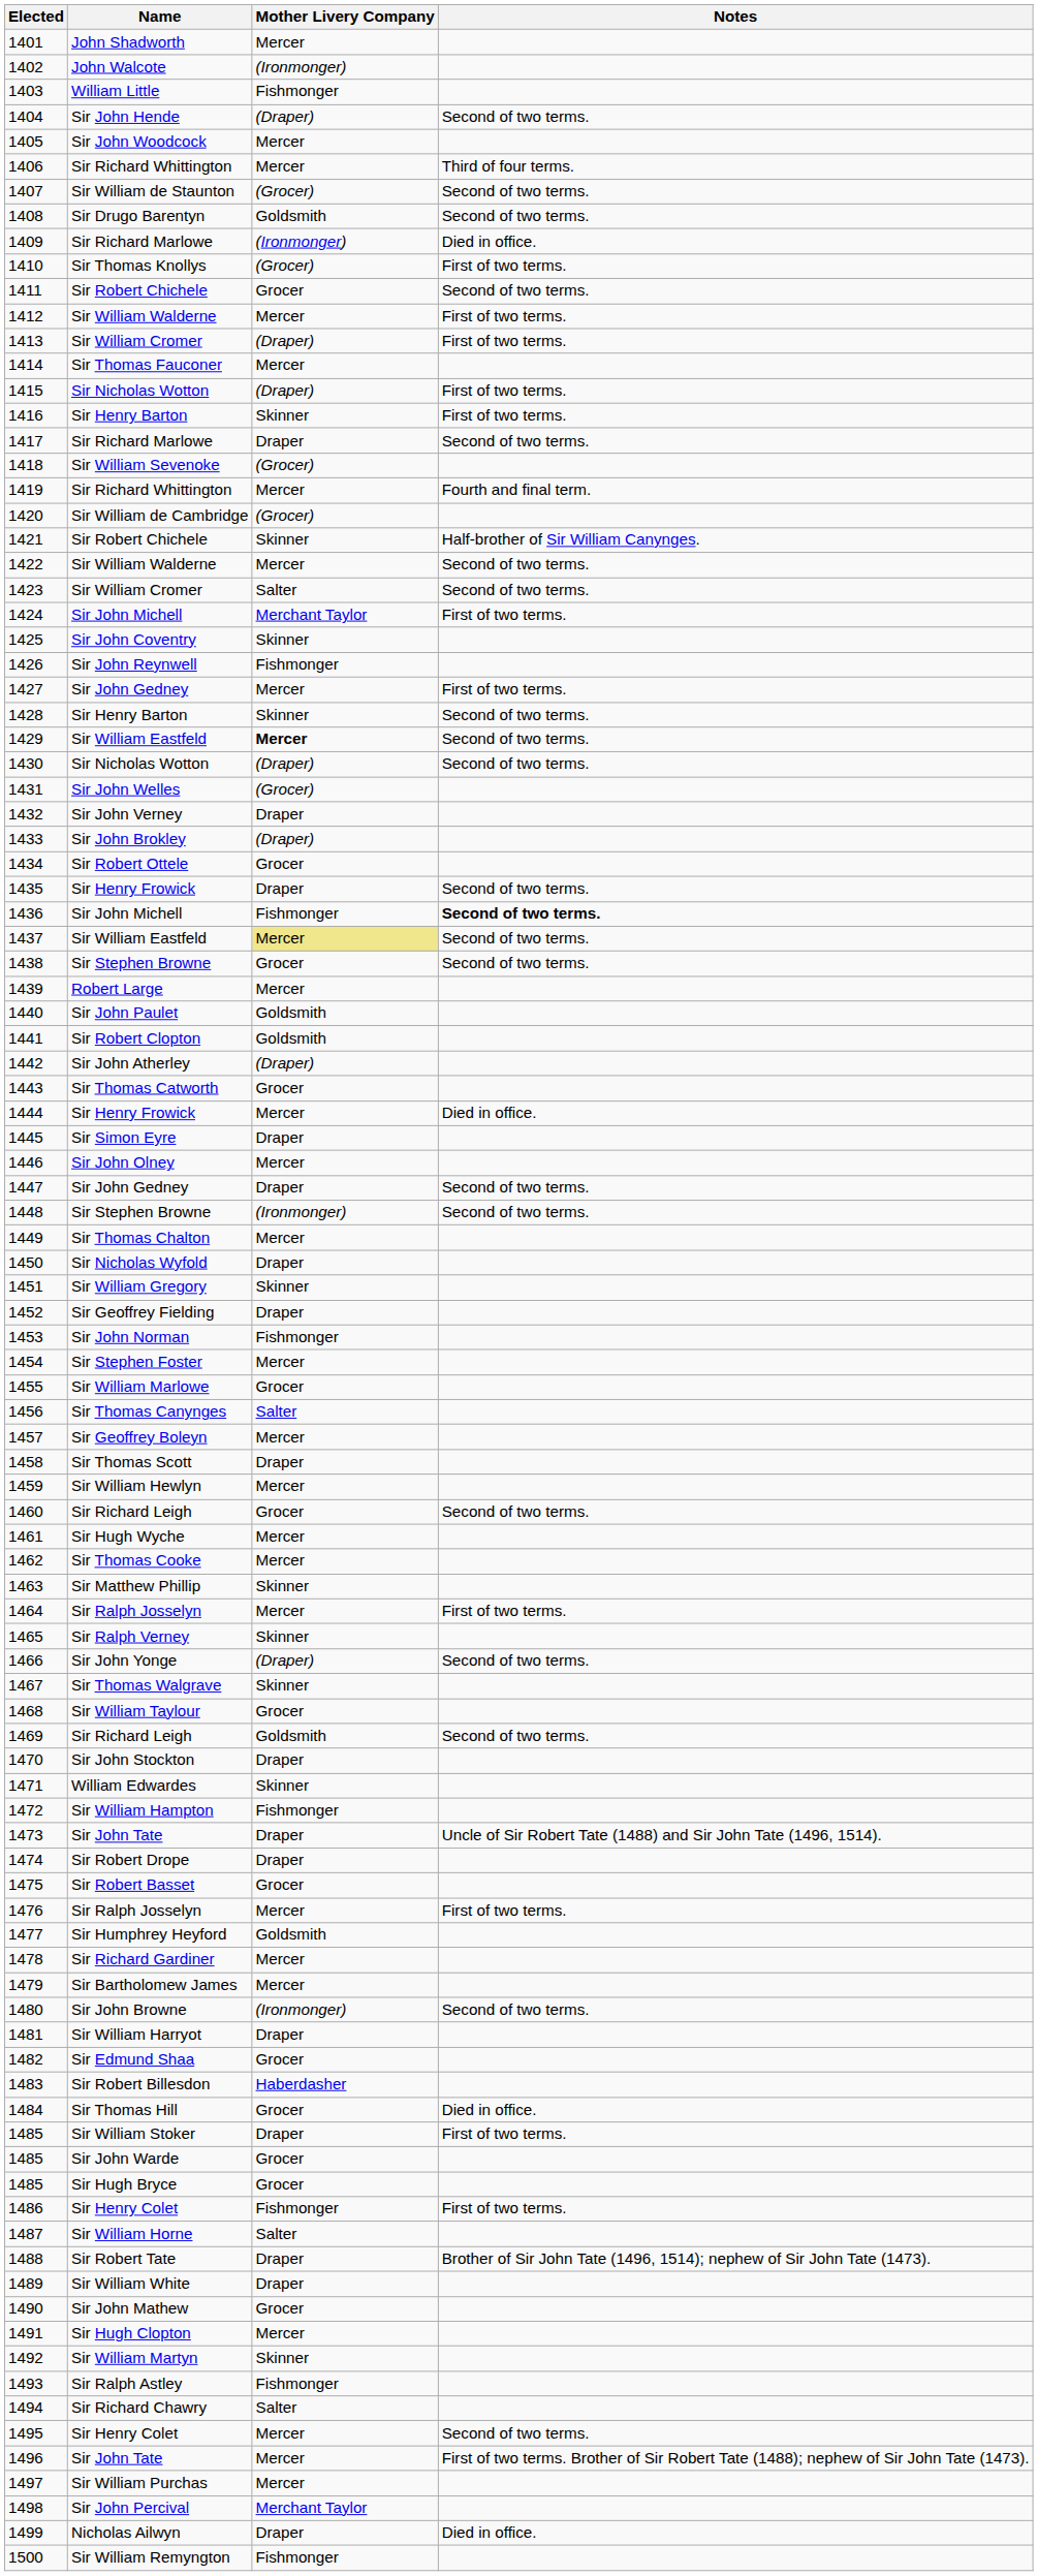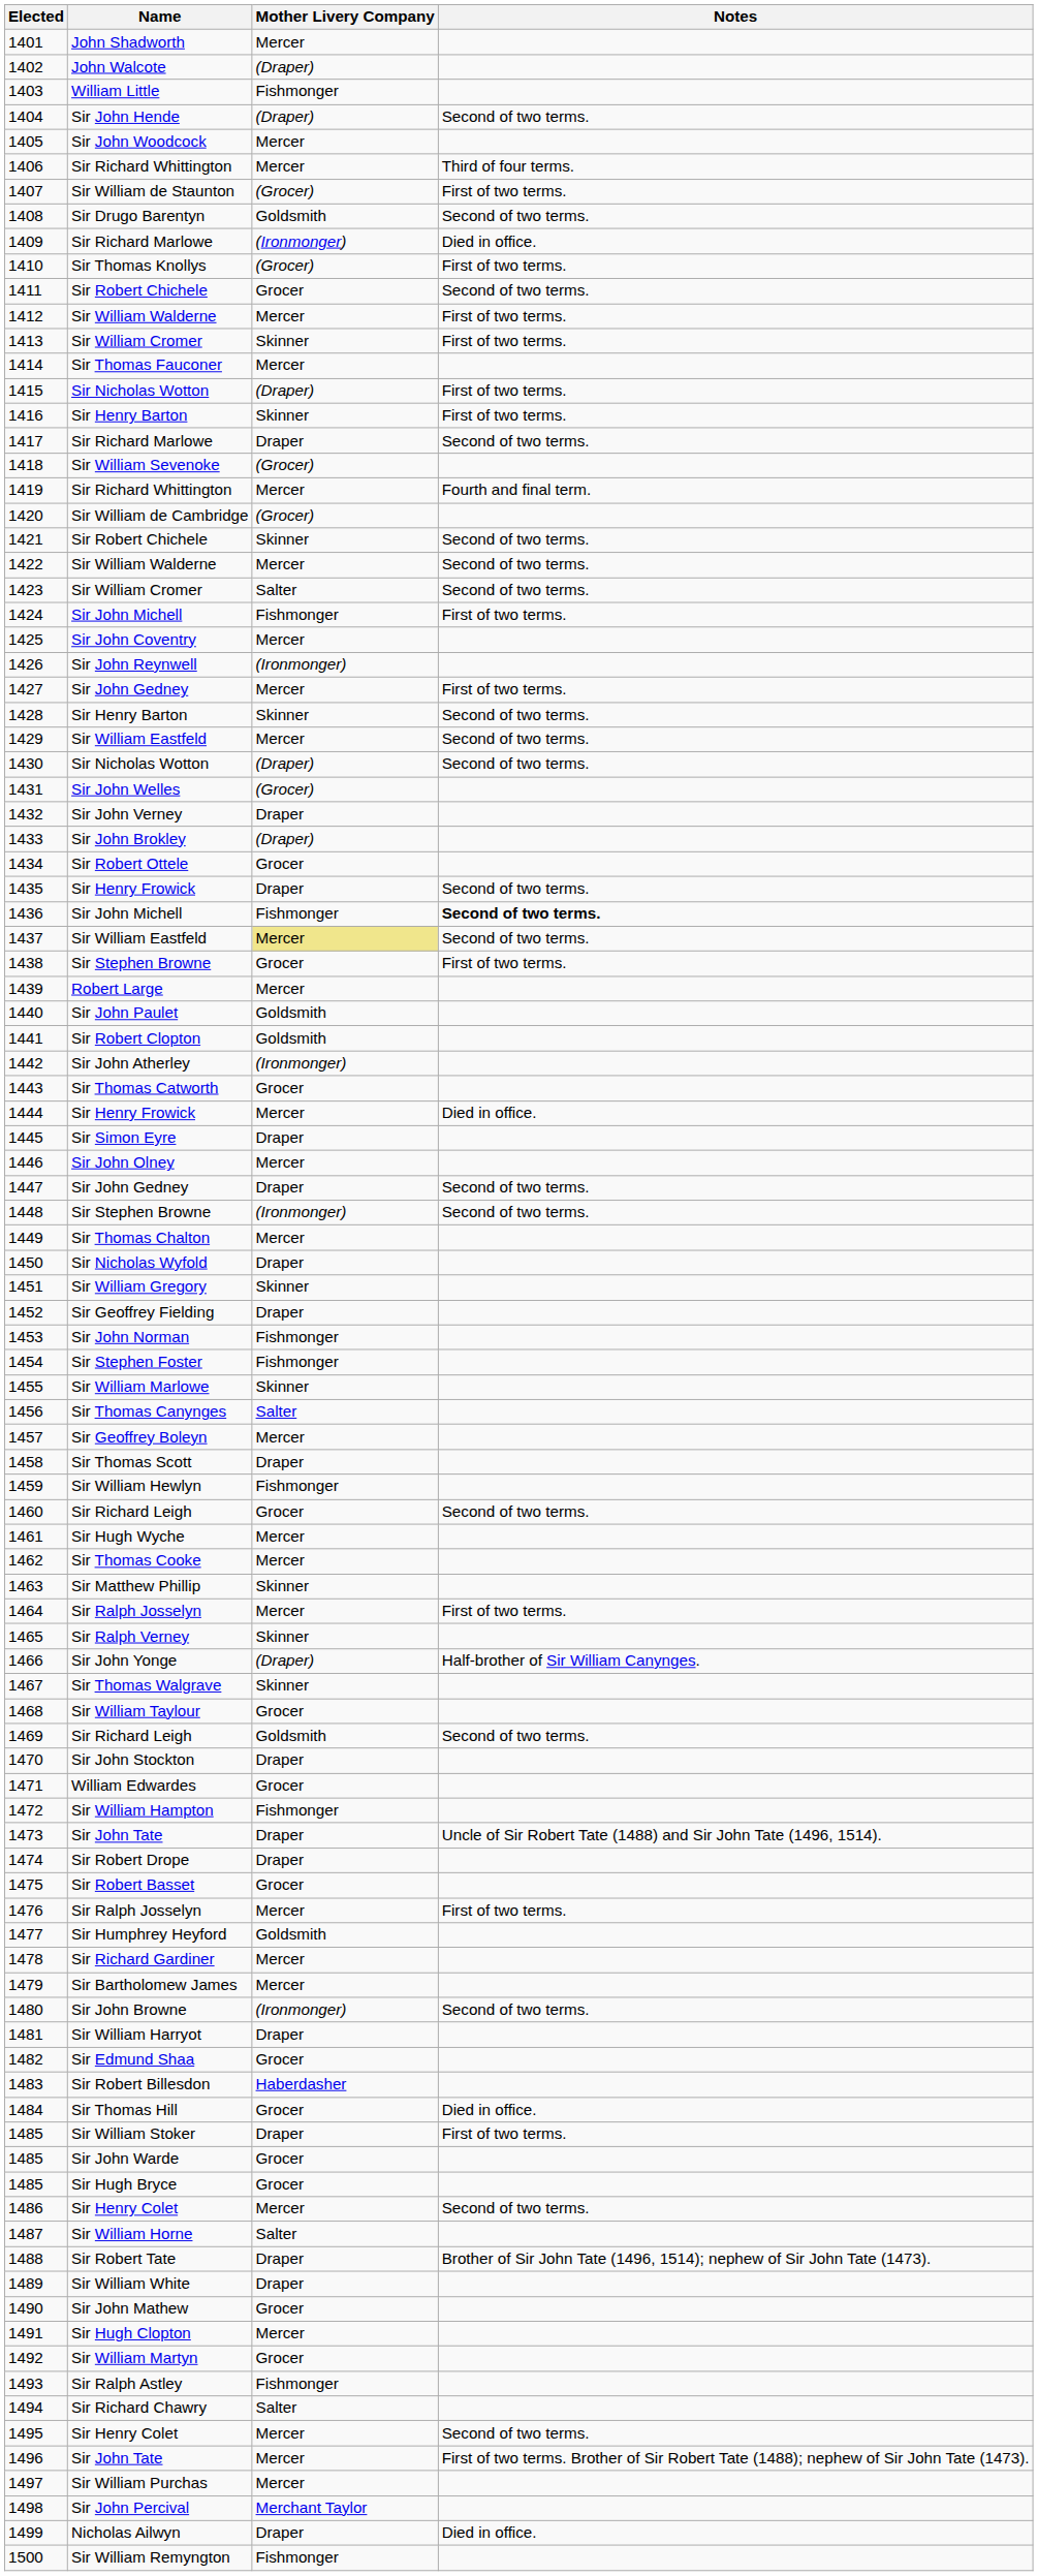 <table class="wikitable sortable mw-collapsible">
 <tr>
 <th>Elected</th>
 <th>Name</th>
 <th>Mother Livery Company</th>
 <th>Notes</th>
 </tr>
 <tr>
 <td>1401</td>
 <td><a href='#'>John Shadworth</a></td>
 <td>Mercer</td>
 <td></td>
 </tr>
 <tr>
 <td>1402</td>
 <td><a href='#'>John Walcote</a></td>
-<td><em>(Ironmonger)</em></td>
+<td><em>(Draper)</em></td>
 <td></td>
 </tr>
 <tr>
 <td>1403</td>
 <td><a href='#'>William Little</a></td>
 <td>Fishmonger</td>
 <td></td>
 </tr>
 <tr>
 <td>1404</td>
 <td>Sir <a href='#'>John Hende</a></td>
 <td><em>(Draper)</em></td>
 <td>Second of two terms.</td>
 </tr>
 <tr>
 <td>1405</td>
 <td>Sir <a href='#'>John Woodcock</a></td>
 <td>Mercer</td>
 <td></td>
 </tr>
 <tr>
 <td>1406</td>
 <td>Sir Richard Whittington</td>
 <td>Mercer</td>
 <td>Third of four terms.</td>
 </tr>
 <tr>
 <td>1407</td>
 <td>Sir William de Staunton</td>
 <td><em>(Grocer)</em></td>
-<td>Second of two terms.</td>
+<td>First of two terms.</td>
 </tr>
 <tr>
 <td>1408</td>
 <td>Sir Drugo Barentyn</td>
 <td>Goldsmith</td>
 <td>Second of two terms.</td>
 </tr>
 <tr>
 <td>1409</td>
 <td>Sir Richard Marlowe</td>
 <td><em>(<a href='#'>Ironmonger</a>)</em></td>
 <td>Died in office.</td>
 </tr>
 <tr>
 <td>1410</td>
 <td>Sir Thomas Knollys</td>
 <td><em>(Grocer)</em></td>
 <td>First of two terms.</td>
 </tr>
 <tr>
 <td>1411</td>
 <td>Sir <a href='#'>Robert Chichele</a></td>
 <td>Grocer</td>
 <td>Second of two terms.</td>
 </tr>
 <tr>
 <td>1412</td>
 <td>Sir <a href='#'>William Walderne</a></td>
 <td>Mercer</td>
 <td>First of two terms.</td>
 </tr>
 <tr>
 <td>1413</td>
 <td>Sir <a href='#'>William Cromer</a></td>
-<td><em>(Draper)</em></td>
+<td>Skinner</td>
 <td>First of two terms.</td>
 </tr>
 <tr>
 <td>1414</td>
 <td>Sir <a href='#'>Thomas Fauconer</a></td>
 <td>Mercer</td>
 <td></td>
 </tr>
 <tr>
 <td>1415</td>
 <td><a href='#'>Sir Nicholas Wotton</a></td>
 <td><em>(Draper)</em></td>
 <td>First of two terms.</td>
 </tr>
 <tr>
 <td>1416</td>
 <td>Sir <a href='#'>Henry Barton</a></td>
 <td>Skinner</td>
 <td>First of two terms.</td>
 </tr>
 <tr>
 <td>1417</td>
 <td>Sir Richard Marlowe</td>
 <td>Draper</td>
 <td>Second of two terms.</td>
 </tr>
 <tr>
 <td>1418</td>
 <td>Sir <a href='#'>William Sevenoke</a></td>
 <td><em>(Grocer)</em></td>
 <td></td>
 </tr>
 <tr>
 <td>1419</td>
 <td>Sir Richard Whittington</td>
 <td>Mercer</td>
 <td>Fourth and final term.</td>
 </tr>
 <tr>
 <td>1420</td>
 <td>Sir William de Cambridge</td>
 <td><em>(Grocer)</em></td>
 <td></td>
 </tr>
 <tr>
 <td>1421</td>
 <td>Sir Robert Chichele</td>
 <td>Skinner</td>
-<td>Half-brother of <a href='#'>Sir William Canynges</a>.</td>
+<td>Second of two terms.</td>
 </tr>
 <tr>
 <td>1422</td>
 <td>Sir William Walderne</td>
 <td>Mercer</td>
 <td>Second of two terms.</td>
 </tr>
 <tr>
 <td>1423</td>
 <td>Sir William Cromer</td>
 <td>Salter</td>
 <td>Second of two terms.</td>
 </tr>
 <tr>
 <td>1424</td>
 <td><a href='#'>Sir John Michell</a></td>
-<td><a href='#'>Merchant Taylor</a></td>
+<td>Fishmonger</td>
 <td>First of two terms.</td>
 </tr>
 <tr>
 <td>1425</td>
 <td><a href='#'>Sir John Coventry</a></td>
-<td>Skinner</td>
+<td>Mercer</td>
 <td></td>
 </tr>
 <tr>
 <td>1426</td>
 <td>Sir <a href='#'>John Reynwell</a></td>
-<td>Fishmonger</td>
+<td><em>(Ironmonger)</em></td>
 <td></td>
 </tr>
 <tr>
 <td>1427</td>
 <td>Sir <a href='#'>John Gedney</a></td>
 <td>Mercer</td>
 <td>First of two terms.</td>
 </tr>
 <tr>
 <td>1428</td>
 <td>Sir Henry Barton</td>
 <td>Skinner</td>
 <td>Second of two terms.</td>
 </tr>
 <tr>
 <td>1429</td>
 <td>Sir <a href='#'>William Eastfeld</a></td>
-<td><strong>Mercer</strong></td>
+<td>Mercer</td>
 <td>Second of two terms.</td>
 </tr>
 <tr>
 <td>1430</td>
 <td>Sir Nicholas Wotton</td>
 <td><em>(Draper)</em></td>
 <td>Second of two terms.</td>
 </tr>
 <tr>
 <td>1431</td>
 <td><a href='#'>Sir John Welles</a></td>
 <td><em>(Grocer)</em></td>
 </tr>
 <tr>
 <td>1432</td>
 <td>Sir John Verney</td>
 <td>Draper</td>
 <td></td>
 </tr>
 <tr>
 <td>1433</td>
 <td>Sir <a href='#'>John Brokley</a></td>
 <td><em>(Draper)</em></td>
 </tr>
 <tr>
 <td>1434</td>
 <td>Sir <a href='#'>Robert Ottele</a></td>
 <td>Grocer</td>
 <td></td>
 </tr>
 <tr>
 <td>1435</td>
 <td>Sir <a href='#'>Henry Frowick</a></td>
 <td>Draper</td>
 <td>Second of two terms.</td>
 </tr>
 <tr>
 <td>1436</td>
 <td>Sir John Michell</td>
 <td>Fishmonger</td>
 <td><strong>Second of two terms.</strong></td>
 </tr>
 <tr>
 <td>1437</td>
 <td>Sir William Eastfeld</td>
 <td style="background: khaki;">Mercer</td>
 <td>Second of two terms.</td>
 </tr>
 <tr>
 <td>1438</td>
 <td>Sir <a href='#'>Stephen Browne</a></td>
 <td>Grocer</td>
-<td>Second of two terms.</td>
+<td>First of two terms.</td>
 </tr>
 <tr>
 <td>1439</td>
 <td><a href='#'>Robert Large</a></td>
 <td>Mercer</td>
 <td></td>
 </tr>
 <tr>
 <td>1440</td>
 <td>Sir <a href='#'>John Paulet</a></td>
 <td>Goldsmith</td>
 <td></td>
 </tr>
 <tr>
 <td>1441</td>
 <td>Sir <a href='#'>Robert Clopton</a></td>
 <td>Goldsmith</td>
 <td></td>
 </tr>
 <tr>
 <td>1442</td>
 <td>Sir John Atherley</td>
-<td><em>(Draper)</em></td>
+<td><em>(Ironmonger)</em></td>
 <td></td>
 </tr>
 <tr>
 <td>1443</td>
 <td>Sir <a href='#'>Thomas Catworth</a></td>
 <td>Grocer</td>
 <td></td>
 </tr>
 <tr>
 <td>1444</td>
 <td>Sir <a href='#'>Henry Frowick</a></td>
 <td>Mercer</td>
 <td>Died in office.</td>
 </tr>
 <tr>
 <td>1445</td>
 <td>Sir <a href='#'>Simon Eyre</a></td>
 <td>Draper</td>
 <td></td>
 </tr>
 <tr>
 <td>1446</td>
 <td><a href='#'>Sir John Olney</a></td>
 <td>Mercer</td>
 <td></td>
 </tr>
 <tr>
 <td>1447</td>
 <td>Sir John Gedney</td>
 <td>Draper</td>
 <td>Second of two terms.</td>
 </tr>
 <tr>
 <td>1448</td>
 <td>Sir Stephen Browne</td>
 <td><em>(Ironmonger)</em></td>
 <td>Second of two terms.</td>
 </tr>
 <tr>
 <td>1449</td>
 <td>Sir <a href='#'>Thomas Chalton</a></td>
 <td>Mercer</td>
 <td></td>
 </tr>
 <tr>
 <td>1450</td>
 <td>Sir <a href='#'>Nicholas Wyfold</a></td>
 <td>Draper</td>
 <td></td>
 </tr>
 <tr>
 <td>1451</td>
 <td>Sir <a href='#'>William Gregory</a></td>
 <td>Skinner</td>
 <td></td>
 </tr>
 <tr>
 <td>1452</td>
 <td>Sir Geoffrey Fielding</td>
 <td>Draper</td>
 <td></td>
 </tr>
 <tr>
 <td>1453</td>
 <td>Sir <a href='#'>John Norman</a></td>
 <td>Fishmonger</td>
 <td></td>
 </tr>
 <tr>
 <td>1454</td>
 <td>Sir <a href='#'>Stephen Foster</a></td>
-<td>Mercer</td>
+<td>Fishmonger</td>
 <td></td>
 </tr>
 <tr>
 <td>1455</td>
 <td>Sir <a href='#'>William Marlowe</a></td>
-<td>Grocer</td>
+<td>Skinner</td>
 <td></td>
 </tr>
 <tr>
 <td>1456</td>
 <td>Sir <a href='#'>Thomas Canynges</a></td>
 <td><a href='#'>Salter</a></td>
 <td></td>
 </tr>
 <tr>
 <td>1457</td>
 <td>Sir <a href='#'>Geoffrey Boleyn</a></td>
 <td>Mercer</td>
 <td></td>
 </tr>
 <tr>
 <td>1458</td>
 <td>Sir Thomas Scott</td>
 <td>Draper</td>
 <td></td>
 </tr>
 <tr>
 <td>1459</td>
 <td>Sir William Hewlyn</td>
-<td>Mercer</td>
+<td>Fishmonger</td>
 <td></td>
 </tr>
 <tr>
 <td>1460</td>
 <td>Sir Richard Leigh</td>
 <td>Grocer</td>
 <td>Second of two terms.</td>
 </tr>
 <tr>
 <td>1461</td>
 <td>Sir Hugh Wyche</td>
 <td>Mercer</td>
 <td></td>
 </tr>
 <tr>
 <td>1462</td>
 <td>Sir <a href='#'>Thomas Cooke</a></td>
 <td>Mercer</td>
 <td></td>
 </tr>
 <tr>
 <td>1463</td>
 <td>Sir Matthew Phillip</td>
 <td>Skinner</td>
 <td></td>
 </tr>
 <tr>
 <td>1464</td>
 <td>Sir <a href='#'>Ralph Josselyn</a></td>
 <td>Mercer</td>
 <td>First of two terms.</td>
 </tr>
 <tr>
 <td>1465</td>
 <td>Sir <a href='#'>Ralph Verney</a></td>
 <td>Skinner</td>
 <td></td>
 </tr>
 <tr>
 <td>1466</td>
 <td>Sir John Yonge</td>
 <td><em>(Draper)</em></td>
-<td>Second of two terms.</td>
+<td>Half-brother of <a href='#'>Sir William Canynges</a>.</td>
 </tr>
 <tr>
 <td>1467</td>
 <td>Sir <a href='#'>Thomas Walgrave</a></td>
 <td>Skinner</td>
 <td></td>
 </tr>
 <tr>
 <td>1468</td>
 <td>Sir <a href='#'>William Taylour</a></td>
 <td>Grocer</td>
 <td></td>
 </tr>
 <tr>
 <td>1469</td>
 <td>Sir Richard Leigh</td>
 <td>Goldsmith</td>
 <td>Second of two terms.</td>
 </tr>
 <tr>
 <td>1470</td>
 <td>Sir John Stockton</td>
 <td>Draper</td>
 <td></td>
 </tr>
 <tr>
 <td>1471</td>
 <td>William Edwardes</td>
-<td>Skinner</td>
+<td>Grocer</td>
 <td></td>
 </tr>
 <tr>
 <td>1472</td>
 <td>Sir <a href='#'>William Hampton</a></td>
 <td>Fishmonger</td>
 <td></td>
 </tr>
 <tr>
 <td>1473</td>
 <td>Sir <a href='#'>John Tate</a></td>
 <td>Draper</td>
 <td>Uncle of Sir Robert Tate (1488) and Sir John Tate (1496, 1514).</td>
 </tr>
 <tr>
 <td>1474</td>
 <td>Sir Robert Drope</td>
 <td>Draper</td>
 <td></td>
 </tr>
 <tr>
 <td>1475</td>
 <td>Sir <a href='#'>Robert Basset</a></td>
 <td>Grocer</td>
 <td></td>
 </tr>
 <tr>
 <td>1476</td>
 <td>Sir Ralph Josselyn</td>
 <td>Mercer</td>
 <td>First of two terms.</td>
 </tr>
 <tr>
 <td>1477</td>
 <td>Sir Humphrey Heyford</td>
 <td>Goldsmith</td>
 <td></td>
 </tr>
 <tr>
 <td>1478</td>
 <td>Sir <a href='#'>Richard Gardiner</a></td>
 <td>Mercer</td>
 <td></td>
 </tr>
 <tr>
 <td>1479</td>
 <td>Sir Bartholomew James</td>
 <td>Mercer</td>
 <td></td>
 </tr>
 <tr>
 <td>1480</td>
 <td>Sir John Browne</td>
 <td><em>(Ironmonger)</em></td>
 <td>Second of two terms.</td>
 </tr>
 <tr>
 <td>1481</td>
 <td>Sir William Harryot</td>
 <td>Draper</td>
 <td></td>
 </tr>
 <tr>
 <td>1482</td>
 <td>Sir <a href='#'>Edmund Shaa</a></td>
 <td>Grocer</td>
 <td></td>
 </tr>
 <tr>
 <td>1483</td>
 <td>Sir Robert Billesdon</td>
 <td><a href='#'>Haberdasher</a></td>
 <td></td>
 </tr>
 <tr>
 <td>1484</td>
 <td>Sir Thomas Hill</td>
 <td>Grocer</td>
 <td>Died in office.</td>
 </tr>
 <tr>
 <td>1485</td>
 <td>Sir William Stoker</td>
 <td>Draper</td>
 <td>First of two terms.</td>
 </tr>
 <tr>
 <td>1485</td>
 <td>Sir John Warde</td>
 <td>Grocer</td>
 <td></td>
 </tr>
 <tr>
 <td>1485</td>
 <td>Sir Hugh Bryce</td>
 <td>Grocer</td>
 <td></td>
 </tr>
 <tr>
 <td>1486</td>
 <td>Sir <a href='#'>Henry Colet</a></td>
-<td>Fishmonger</td>
-<td>First of two terms.</td>
+<td>Mercer</td>
+<td>Second of two terms.</td>
 </tr>
 <tr>
 <td>1487</td>
 <td>Sir <a href='#'>William Horne</a></td>
 <td>Salter</td>
 <td></td>
 </tr>
 <tr>
 <td>1488</td>
 <td>Sir Robert Tate</td>
 <td>Draper</td>
 <td>Brother of Sir John Tate (1496, 1514); nephew of Sir John Tate (1473).</td>
 </tr>
 <tr>
 <td>1489</td>
 <td>Sir William White</td>
 <td>Draper</td>
 <td></td>
 </tr>
 <tr>
 <td>1490</td>
 <td>Sir John Mathew</td>
 <td>Grocer</td>
 </tr>
 <tr>
 <td>1491</td>
 <td>Sir <a href='#'>Hugh Clopton</a></td>
 <td>Mercer</td>
 <td></td>
 </tr>
 <tr>
 <td>1492</td>
 <td>Sir <a href='#'>William Martyn</a></td>
-<td>Skinner</td>
+<td>Grocer</td>
 <td></td>
 </tr>
 <tr>
 <td>1493</td>
 <td>Sir Ralph Astley</td>
 <td>Fishmonger</td>
 <td></td>
 </tr>
 <tr>
 <td>1494</td>
 <td>Sir Richard Chawry</td>
 <td>Salter</td>
 <td></td>
 </tr>
 <tr>
 <td>1495</td>
 <td>Sir Henry Colet</td>
 <td>Mercer</td>
 <td>Second of two terms.</td>
 </tr>
 <tr>
 <td>1496</td>
 <td>Sir <a href='#'>John Tate</a></td>
 <td>Mercer</td>
 <td>First of two terms. Brother of Sir Robert Tate (1488); nephew of Sir John Tate (1473).</td>
 </tr>
 <tr>
 <td>1497</td>
 <td>Sir William Purchas</td>
 <td>Mercer</td>
 <td></td>
 </tr>
 <tr>
 <td>1498</td>
 <td>Sir <a href='#'>John Percival</a></td>
 <td><a href='#'>Merchant Taylor</a></td>
 <td></td>
 </tr>
 <tr>
 <td>1499</td>
 <td>Nicholas Ailwyn</td>
 <td>Draper</td>
 <td>Died in office.</td>
 </tr>
 <tr>
 <td>1500</td>
 <td>Sir William Remyngton</td>
 <td>Fishmonger</td>
 <td></td>
 </tr>
 </table>
